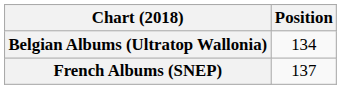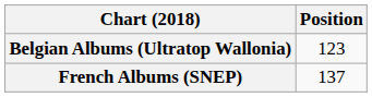 <table class="wikitable sortable plainrowheaders" style="text-align:center">
 <tr>
 <th scope="col">Chart (2018)</th>
 <th scope="col">Position</th>
 </tr>
 <tr>
 <th scope="row">Belgian Albums (Ultratop Wallonia)</th>
-<td>134</td>
+<td>123</td>
 </tr>
 <tr>
 <th scope="row">French Albums (SNEP)</th>
 <td>137</td>
 </tr>
 </table>
